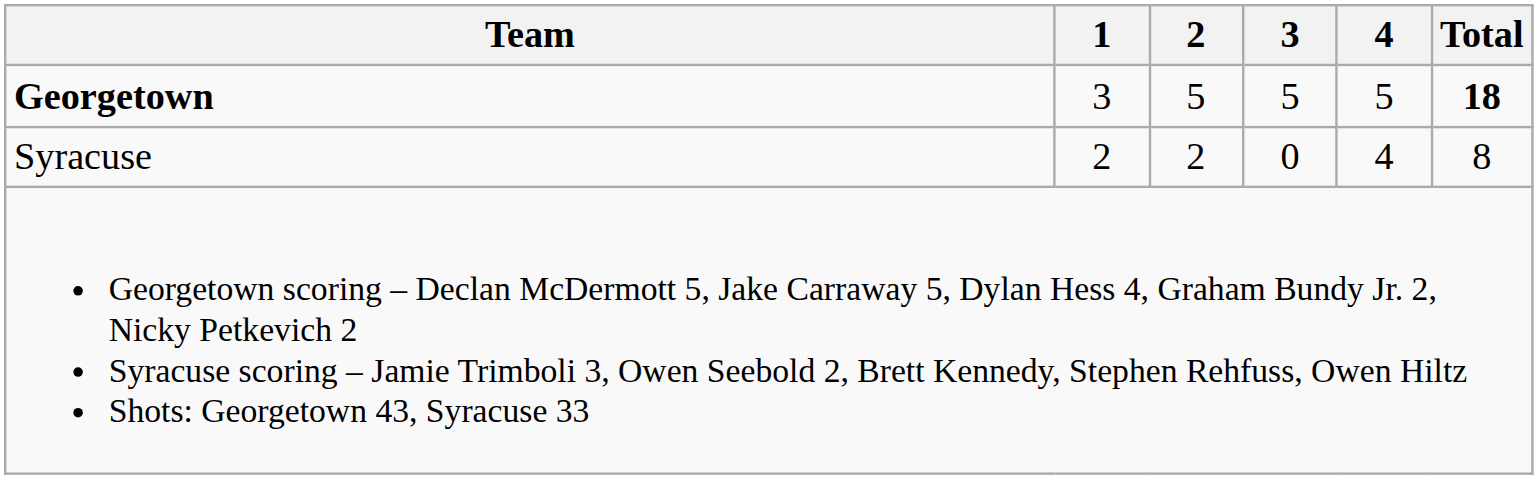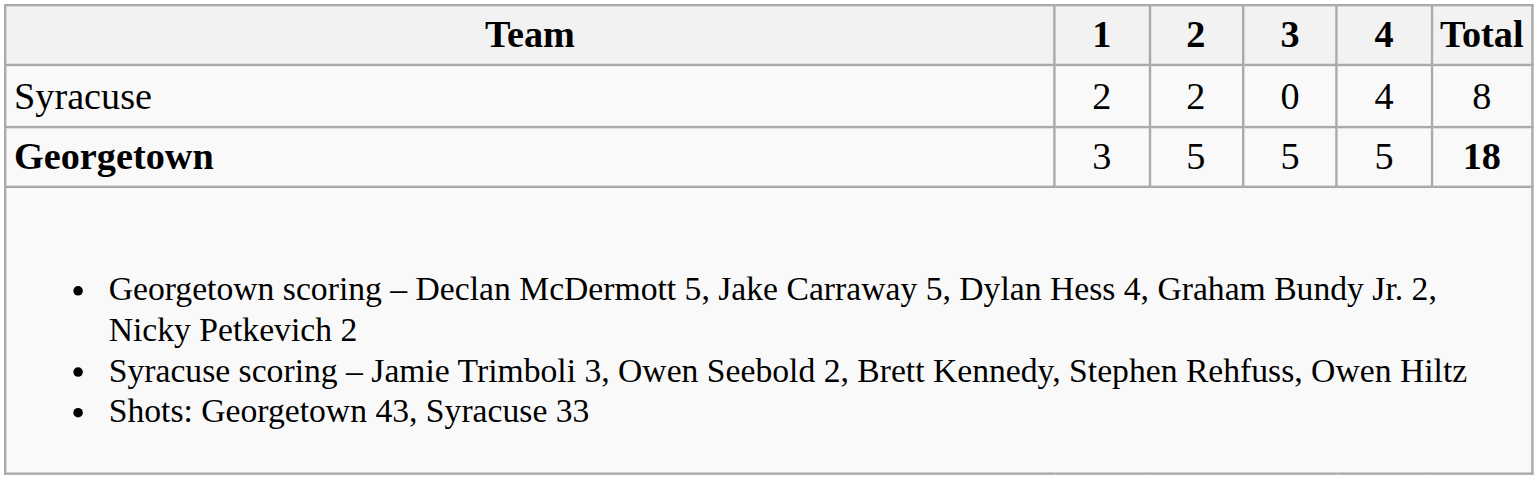 <table class="wikitable" style="text-align:center; max-width:40em">
 <tr>
 <th>Team</th>
 <th style="width:2em">1</th>
 <th style="width:2em">2</th>
 <th style="width:2em">3</th>
 <th style="width:2em">4</th>
 <th style="width:2em">Total</th>
 </tr>
 <tr>
+<td style="text-align:left">Syracuse</td>
+<td>2</td>
+<td>2</td>
+<td>0</td>
+<td>4</td>
+<td>8</td>
+</tr>
+<tr>
 <td style="text-align:left"><strong>Georgetown</strong></td>
 <td>3</td>
 <td>5</td>
 <td>5</td>
 <td>5</td>
 <td><strong>18</strong></td>
 </tr>
 <tr>
-<td style="text-align:left">Syracuse</td>
-<td>2</td>
-<td>2</td>
-<td>0</td>
-<td>4</td>
-<td>8</td>
-</tr>
-<tr>
 <td colspan=6 style="text-align:left; font-size:88%;"><br><ul><li>Georgetown scoring – Declan McDermott 5, Jake Carraway 5, Dylan Hess 4, Graham Bundy Jr. 2, Nicky Petkevich 2</li><li>Syracuse scoring – Jamie Trimboli 3, Owen Seebold 2, Brett Kennedy, Stephen Rehfuss, Owen Hiltz</li><li>Shots: Georgetown 43, Syracuse 33</li></ul></td>
 </tr>
 </table>
